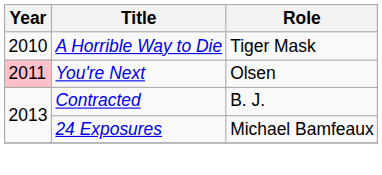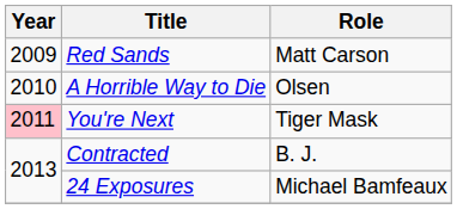 <table class="wikitable">
 <tr>
 <th>Year</th>
 <th>Title</th>
 <th>Role</th>
 </tr>
 <tr>
+<td>2009</td>
+<td><em><a href='#'>Red Sands</a></em></td>
+<td>Matt Carson</td>
+</tr>
+<tr>
 <td>2010</td>
 <td><em><a href='#'>A Horrible Way to Die</a></em></td>
-<td>Tiger Mask</td>
+<td>Olsen</td>
 </tr>
 <tr>
 <td style="background: pink;">2011</td>
 <td><em><a href='#'>You're Next</a></em></td>
-<td>Olsen</td>
+<td>Tiger Mask</td>
 </tr>
 <tr>
 <td rowspan=2>2013</td>
 <td><em><a href='#'>Contracted</a></em></td>
 <td>B. J.</td>
 </tr>
 <tr>
 <td><em><a href='#'>24 Exposures</a></em></td>
 <td>Michael Bamfeaux</td>
 </tr>
 <tr>
 </tr>
 </table>
